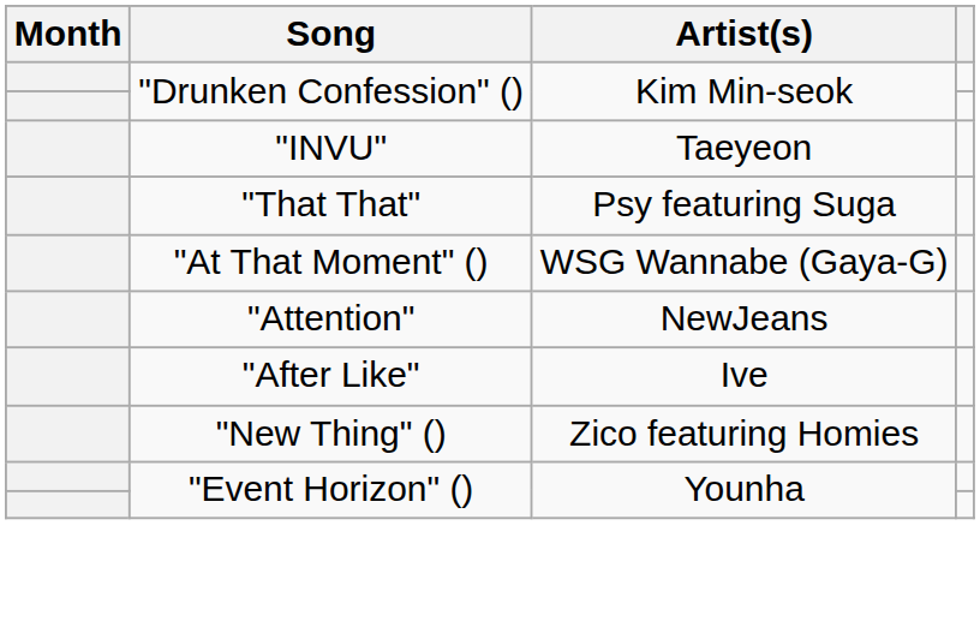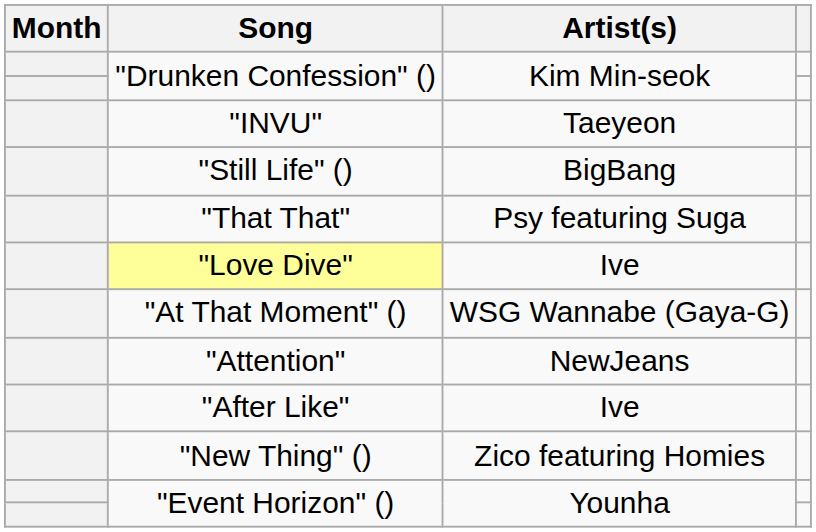 <table class="wikitable sortable plainrowheaders" style="text-align:center">
 <tr>
 <th scope="col">Month</th>
 <th scope="col">Song</th>
 <th scope="col">Artist(s)</th>
 <th scope="col" class="unsortable"></th>
 </tr>
 <tr>
 <th scope="row"></th>
 <td rowspan="2">"Drunken Confession" ()</td>
 <td rowspan="2">Kim Min-seok</td>
 <td></td>
 </tr>
 <tr>
 <th scope="row"></th>
 <td></td>
 </tr>
 <tr>
 <th scope="row"></th>
 <td>"INVU"</td>
 <td>Taeyeon</td>
 <td></td>
 </tr>
 <tr>
 <th scope="row"></th>
+<td>"Still Life" ()</td>
+<td>BigBang</td>
+<td></td>
+</tr>
+<tr>
+<th scope="row"></th>
 <td>"That That"</td>
 <td>Psy featuring Suga</td>
+<td></td>
+</tr>
+<tr>
+<th scope="row"></th>
+<td bgcolor="#FFFF99">"Love Dive" </td>
+<td>Ive</td>
 <td></td>
 </tr>
 <tr>
 <th scope="row"></th>
 <td>"At That Moment" ()</td>
 <td>WSG Wannabe (Gaya-G)</td>
 <td></td>
 </tr>
 <tr>
 <th scope="row"></th>
 <td>"Attention"</td>
 <td>NewJeans</td>
 <td></td>
 </tr>
 <tr>
 <th scope="row"></th>
 <td>"After Like"</td>
 <td>Ive</td>
 <td></td>
 </tr>
 <tr>
 <th scope="row"></th>
 <td>"New Thing" ()</td>
 <td>Zico featuring Homies</td>
 <td></td>
 </tr>
 <tr>
 <th scope="row"></th>
 <td rowspan="2">"Event Horizon" ()</td>
 <td rowspan="2">Younha</td>
 <td></td>
 </tr>
 <tr>
 <th scope="row"></th>
 <td></td>
 </tr>
 </table>
